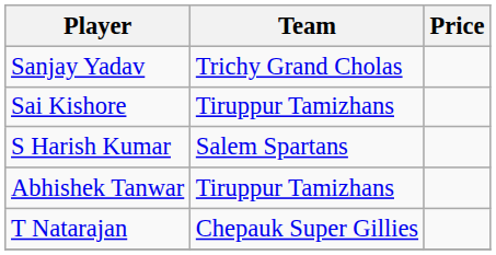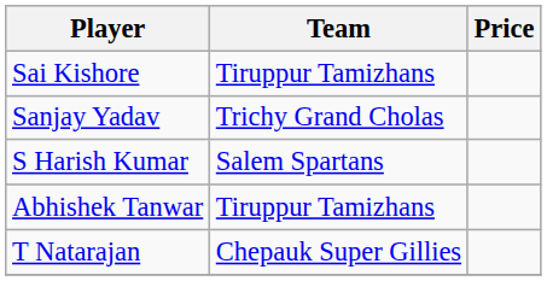 <table class="wikitable sortable" style="font-size:90%;">
 <tr>
 <th>Player</th>
 <th>Team</th>
 <th>Price</th>
 </tr>
 <tr>
-<td><a href='#'>Sanjay Yadav</a></td>
-<td><a href='#'>Trichy Grand Cholas</a></td>
+<td><a href='#'>Sai Kishore</a></td>
+<td><a href='#'>Tiruppur Tamizhans</a></td>
 <td></td>
 </tr>
 <tr>
-<td><a href='#'>Sai Kishore</a></td>
-<td><a href='#'>Tiruppur Tamizhans</a></td>
+<td><a href='#'>Sanjay Yadav</a></td>
+<td><a href='#'>Trichy Grand Cholas</a></td>
 <td></td>
 </tr>
 <tr>
 <td><a href='#'>S Harish Kumar</a></td>
 <td><a href='#'>Salem Spartans</a></td>
 <td></td>
 </tr>
 <tr>
 <td><a href='#'>Abhishek Tanwar</a></td>
 <td><a href='#'>Tiruppur Tamizhans</a></td>
 <td></td>
 </tr>
 <tr>
 <td><a href='#'>T Natarajan</a></td>
 <td><a href='#'>Chepauk Super Gillies</a></td>
 <td></td>
 </tr>
 <tr>
 </tr>
 </table>
